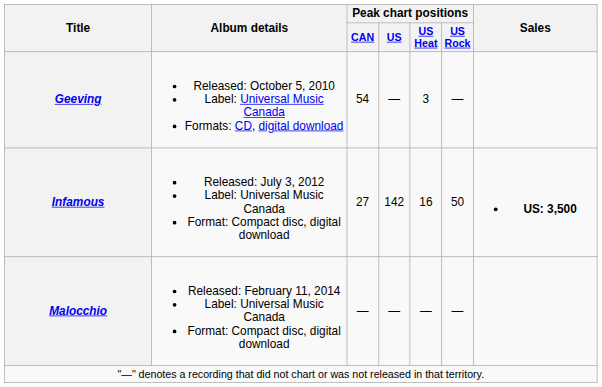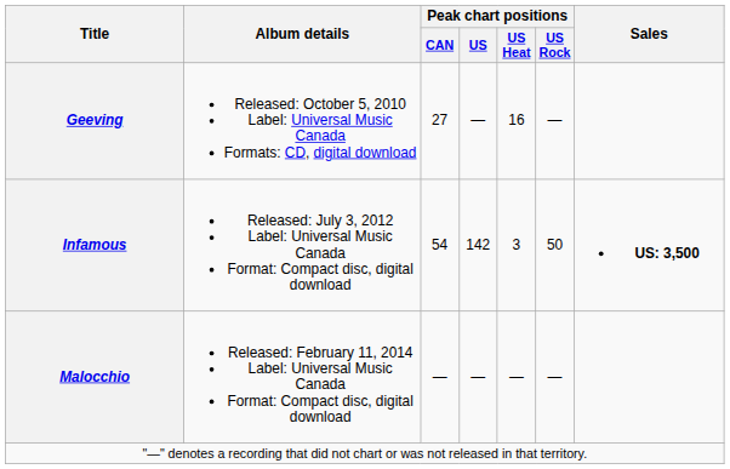 <table class="wikitable plainrowheaders" style="text-align:center;">
 <tr>
 <th scope="col" rowspan="2" style="width:12em;">Title</th>
 <th scope="col" rowspan="2" style="width:16em;">Album details</th>
 <th scope="col" colspan="4">Peak chart positions</th>
 <th scope="col" rowspan="2" style="width:10em;">Sales</th>
 </tr>
 <tr>
 <th scope="col" style="width:2.5em;font-size:90%;"><a href='#'>CAN</a><br></th>
 <th scope="col" style="width:2.5em;font-size:90%;"><a href='#'>US</a><br></th>
 <th scope="col" style="width:2.5em;font-size:90%;"><a href='#'>US Heat</a><br></th>
 <th scope="col" style="width:2.5em;font-size:90%;"><a href='#'>US Rock</a><br></th>
 </tr>
 <tr>
 <th scope="row"><em><a href='#'>Geeving</a></em></th>
 <td><br><ul><li>Released: October 5, 2010</li><li>Label: <a href='#'>Universal Music Canada</a></li><li>Formats: <a href='#'>CD</a>, <a href='#'>digital download</a></li></ul></td>
-<td>54</td>
+<td>27</td>
 <td>—</td>
-<td>3</td>
+<td>16</td>
 <td>—</td>
 <td></td>
 </tr>
 <tr>
 <th scope="row"><em><a href='#'>Infamous</a></em></th>
 <td><br><ul><li>Released: July 3, 2012</li><li>Label: Universal Music Canada</li><li>Format: Compact disc, digital download</li></ul></td>
-<td>27</td>
+<td>54</td>
 <td>142</td>
-<td>16</td>
+<td>3</td>
 <td>50</td>
 <td><strong><br><ul><li>US: 3,500</li></ul></strong></td>
 </tr>
 <tr>
 <th scope="row"><em><a href='#'>Malocchio</a></em></th>
 <td><br><ul><li>Released: February 11, 2014</li><li>Label: Universal Music Canada</li><li>Format: Compact disc, digital download</li></ul></td>
 <td>—</td>
 <td>—</td>
 <td>—</td>
 <td>—</td>
 <td></td>
 </tr>
 <tr>
 <td colspan="10" style="font-size:90%">"—" denotes a recording that did not chart or was not released in that territory.</td>
 </tr>
 </table>
